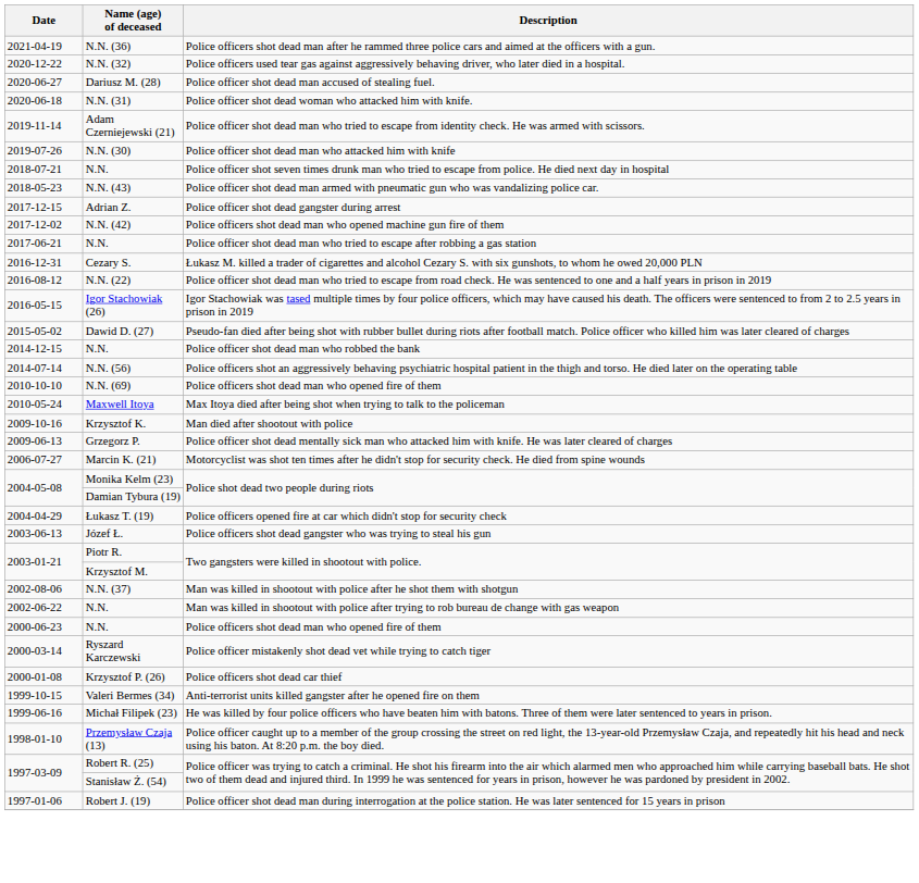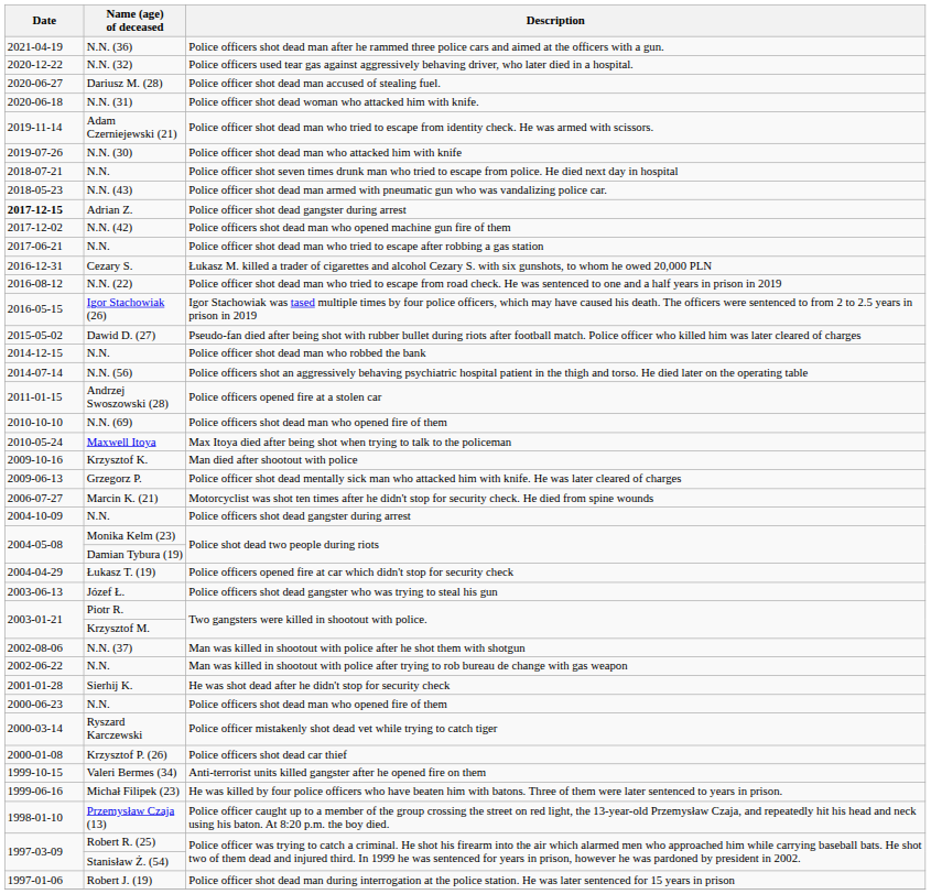 <table class="wikitable sortable static-row-numbers static-row-header-text"  border="1">
 <tr>
 <th style="width: 100px;">Date</th>
 <th>Name (age)<br>of deceased</th>
 <th>Description</th>
 </tr>
 <tr>
 <td>2021-04-19</td>
 <td>N.N. (36)</td>
 <td>Police officers shot dead man after he rammed three police cars and aimed at the officers with a gun.</td>
 </tr>
 <tr>
 <td>2020-12-22</td>
 <td>N.N. (32)</td>
 <td>Police officers used tear gas against aggressively behaving driver, who later died in a hospital.</td>
 </tr>
 <tr>
 <td>2020-06-27</td>
 <td>Dariusz M. (28)</td>
 <td>Police officer shot dead man accused of stealing fuel.</td>
 </tr>
 <tr>
 <td>2020-06-18</td>
 <td>N.N. (31)</td>
 <td>Police officer shot dead woman who attacked him with knife.</td>
 </tr>
 <tr>
 <td>2019-11-14</td>
 <td>Adam Czerniejewski (21)</td>
 <td>Police officer shot dead man who tried to escape from identity check. He was armed with scissors.</td>
 </tr>
 <tr>
 <td>2019-07-26</td>
 <td>N.N. (30)</td>
 <td>Police officer shot dead man who attacked him with knife</td>
 </tr>
 <tr>
 <td>2018-07-21</td>
 <td>N.N.</td>
 <td>Police officer shot seven times drunk man who tried to escape from police. He died next day in hospital</td>
 </tr>
 <tr>
 <td>2018-05-23</td>
 <td>N.N. (43)</td>
 <td>Police officer shot dead man armed with pneumatic gun who was vandalizing police car.</td>
 </tr>
 <tr>
-<td>2017-12-15</td>
+<td><strong>2017-12-15</strong></td>
 <td>Adrian Z.</td>
 <td>Police officer shot dead gangster during arrest</td>
 </tr>
 <tr>
 <td>2017-12-02</td>
 <td>N.N. (42)</td>
 <td>Police officers shot dead man who opened machine gun fire of them</td>
 </tr>
 <tr>
 <td>2017-06-21</td>
 <td>N.N.</td>
 <td>Police officer shot dead man who tried to escape after robbing a gas station</td>
 </tr>
 <tr>
 <td>2016-12-31</td>
 <td>Cezary S.</td>
 <td>Łukasz M. killed a trader of cigarettes and alcohol Cezary S. with six gunshots, to whom he owed 20,000 PLN</td>
 </tr>
 <tr>
 <td>2016-08-12</td>
 <td>N.N. (22)</td>
 <td>Police officer shot dead man who tried to escape from road check. He was sentenced to one and a half years in prison in 2019</td>
 </tr>
 <tr>
 <td>2016-05-15</td>
 <td><a href='#'>Igor Stachowiak</a> (26)</td>
 <td>Igor Stachowiak was <a href='#'>tased</a> multiple times by four police officers, which may have caused his death. The officers were sentenced to from 2 to 2.5 years in prison in 2019</td>
 </tr>
 <tr>
 <td>2015-05-02</td>
 <td>Dawid D. (27)</td>
 <td>Pseudo-fan died after being shot with rubber bullet during riots after football match. Police officer who killed him was later cleared of charges</td>
 </tr>
 <tr>
 <td>2014-12-15</td>
 <td>N.N.</td>
 <td>Police officer shot dead man who robbed the bank</td>
 </tr>
 <tr>
 <td>2014-07-14</td>
 <td>N.N. (56)</td>
 <td>Police officers shot an aggressively behaving psychiatric hospital patient in the thigh and torso. He died later on the operating table</td>
 </tr>
 <tr>
+<td>2011-01-15</td>
+<td>Andrzej Swoszowski (28)</td>
+<td>Police officers opened fire at a stolen car</td>
+</tr>
+<tr>
 <td>2010-10-10</td>
 <td>N.N. (69)</td>
 <td>Police officers shot dead man who opened fire of them</td>
 </tr>
 <tr>
 <td>2010-05-24</td>
 <td><a href='#'>Maxwell Itoya</a></td>
 <td>Max Itoya died after being shot when trying to talk to the policeman</td>
 </tr>
 <tr>
 <td>2009-10-16</td>
 <td>Krzysztof K.</td>
 <td>Man died after shootout with police</td>
 </tr>
 <tr>
 <td>2009-06-13</td>
 <td>Grzegorz P.</td>
 <td>Police officer shot dead mentally sick man who attacked him with knife. He was later cleared of charges</td>
 </tr>
 <tr>
 <td>2006-07-27</td>
 <td>Marcin K. (21)</td>
 <td>Motorcyclist was shot ten times after he didn't stop for security check. He died from spine wounds</td>
+</tr>
+<tr>
+<td>2004-10-09</td>
+<td>N.N.</td>
+<td>Police officers shot dead gangster during arrest</td>
 </tr>
 <tr>
 <td rowspan="2">2004-05-08</td>
 <td>Monika Kelm (23)</td>
 <td rowspan="2">Police shot dead two people during riots</td>
 </tr>
 <tr>
 <td>Damian Tybura (19)</td>
 </tr>
 <tr>
 <td>2004-04-29</td>
 <td>Łukasz T. (19)</td>
 <td>Police officers opened fire at car which didn't stop for security check</td>
 </tr>
 <tr>
 <td>2003-06-13</td>
 <td>Józef Ł.</td>
 <td>Police officers shot dead gangster who was trying to steal his gun</td>
 </tr>
 <tr>
 <td rowspan="2">2003-01-21</td>
 <td>Piotr R.</td>
 <td rowspan="2">Two gangsters were killed in shootout with police.</td>
 </tr>
 <tr>
 <td>Krzysztof M.</td>
 </tr>
 <tr>
 <td>2002-08-06</td>
 <td>N.N. (37)</td>
 <td>Man was killed in shootout with police after he shot them with shotgun</td>
 </tr>
 <tr>
 <td>2002-06-22</td>
 <td>N.N.</td>
 <td>Man was killed in shootout with police after trying to rob bureau de change with gas weapon</td>
+</tr>
+<tr>
+<td>2001-01-28</td>
+<td>Sierhij K.</td>
+<td>He was shot dead after he didn't stop for security check</td>
 </tr>
 <tr>
 <td>2000-06-23</td>
 <td>N.N.</td>
 <td>Police officers shot dead man who opened fire of them</td>
 </tr>
 <tr>
 <td>2000-03-14</td>
 <td>Ryszard Karczewski</td>
 <td>Police officer mistakenly shot dead vet while trying to catch tiger</td>
 </tr>
 <tr>
 <td>2000-01-08</td>
 <td>Krzysztof P. (26)</td>
 <td>Police officers shot dead car thief</td>
 </tr>
 <tr>
 <td>1999-10-15</td>
 <td>Valeri Bermes (34)</td>
 <td>Anti-terrorist units killed gangster after he opened fire on them</td>
 </tr>
 <tr>
 <td>1999-06-16</td>
 <td>Michał Filipek (23)</td>
 <td>He was killed by four police officers who have beaten him with batons. Three of them were later sentenced to years in prison.</td>
 </tr>
 <tr>
 <td>1998-01-10</td>
 <td><a href='#'>Przemysław Czaja</a> (13)</td>
 <td>Police officer caught up to a member of the group crossing the street on red light, the 13-year-old Przemysław Czaja, and repeatedly hit his head and neck using his baton. At 8:20 p.m. the boy died.</td>
 </tr>
 <tr>
 <td rowspan="2">1997-03-09</td>
 <td>Robert R. (25)</td>
 <td rowspan="2">Police officer was trying to catch a criminal. He shot his firearm into the air which alarmed men who approached him while carrying baseball bats. He shot two of them dead and injured third. In 1999 he was sentenced for years in prison, however he was pardoned by president in 2002.</td>
 </tr>
 <tr>
 <td>Stanisław Ż. (54)</td>
 </tr>
 <tr>
 <td>1997-01-06</td>
 <td>Robert J. (19)</td>
 <td>Police officer shot dead man during interrogation at the police station. He was later sentenced for 15 years in prison</td>
 </tr>
 <tr>
 </tr>
 </table>
